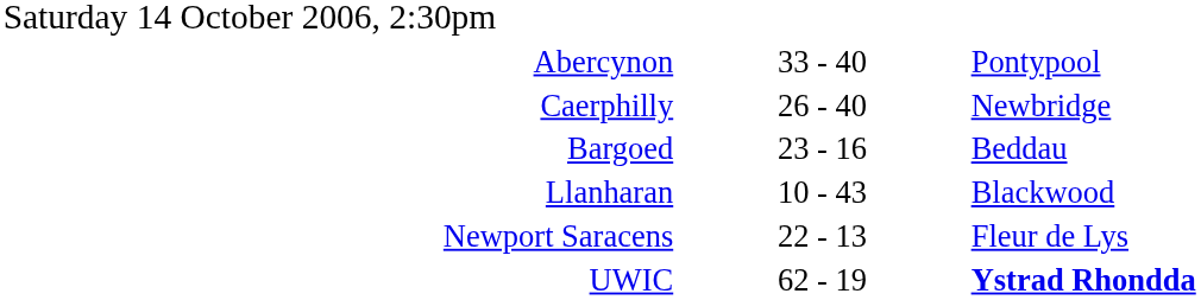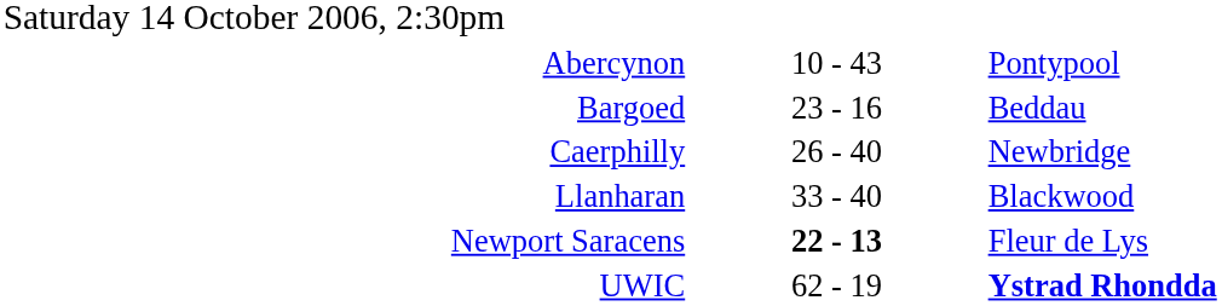 <table style="width:70%;" cellspacing="1">
 <tr>
 <th width=35%></th>
 <th width=15%></th>
 <th></th>
 </tr>
 <tr>
 <td>Saturday 14 October 2006, 2:30pm</td>
 </tr>
 <tr style=font-size:90%>
 <td align=right><a href='#'>Abercynon</a></td>
-<td align=center>33 - 40</td>
+<td align=center>10 - 43</td>
 <td><a href='#'>Pontypool</a></td>
+</tr>
+<tr style=font-size:90%>
+<td align=right><a href='#'>Bargoed</a></td>
+<td align=center>23 - 16</td>
+<td><a href='#'>Beddau</a></td>
 </tr>
 <tr style=font-size:90%>
 <td align=right><a href='#'>Caerphilly</a></td>
 <td align=center>26 - 40</td>
 <td><a href='#'>Newbridge</a></td>
 </tr>
 <tr style=font-size:90%>
-<td align=right><a href='#'>Bargoed</a></td>
-<td align=center>23 - 16</td>
-<td><a href='#'>Beddau</a></td>
-</tr>
-<tr style=font-size:90%>
 <td align=right><a href='#'>Llanharan</a></td>
-<td align=center>10 - 43</td>
+<td align=center>33 - 40</td>
 <td><a href='#'>Blackwood</a></td>
 </tr>
 <tr style=font-size:90%>
 <td align=right><a href='#'>Newport Saracens</a></td>
-<td align=center>22 - 13</td>
+<td align=center><strong>22 - 13</strong></td>
 <td><a href='#'>Fleur de Lys</a></td>
 </tr>
 <tr style=font-size:90%>
 <td align=right><a href='#'>UWIC</a></td>
 <td align=center>62 - 19</td>
 <td><strong><a href='#'>Ystrad Rhondda</a></strong></td>
 </tr>
 </table>
